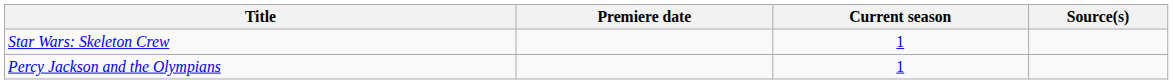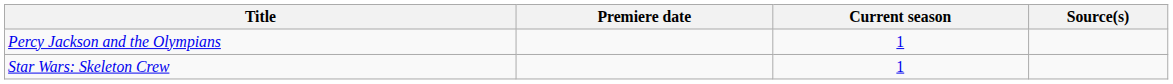 <table class="wikitable plainrowheaders sortable" style="width:75%;text-align:center;">
 <tr>
 <th scope="col" style="width:20%;">Title</th>
 <th scope="col" style="width:10%;">Premiere date</th>
 <th scope="col" style="width:10%;">Current season</th>
 <th class="unsortable" style="width:5%;">Source(s)</th>
 </tr>
 <tr>
+<td scope="row" style="text-align:left;"><em><a href='#'>Percy Jackson and the Olympians</a></em></td>
+<td></td>
+<td><a href='#'>1</a></td>
+<td></td>
+</tr>
+<tr>
 <td scope="row" style="text-align:left;"><em><a href='#'>Star Wars: Skeleton Crew</a></em></td>
 <td></td>
 <td><a href='#'>1</a></td>
 <td></td>
 </tr>
-<tr>
-<td scope="row" style="text-align:left;"><em><a href='#'>Percy Jackson and the Olympians</a></em></td>
-<td></td>
-<td><a href='#'>1</a></td>
-<td></td>
-</tr>
 </table>
